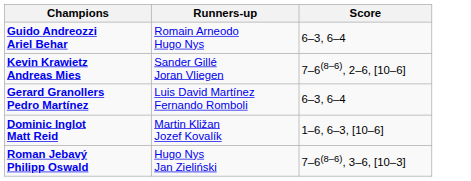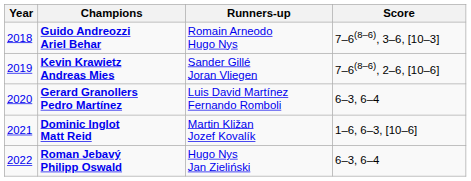 <table class="wikitable">
 <tr>
+<th style="width:40px">Year</th>
 <th style="width:200px">Champions</th>
 <th style="width:200px">Runners-up</th>
 <th style="width:180px" class="unsortable">Score</th>
 </tr>
 <tr>
+<td><a href='#'>2018</a></td>
 <td> <strong><a href='#'>Guido Andreozzi</a></strong><br> <strong><a href='#'>Ariel Behar</a></strong></td>
 <td> <a href='#'>Romain Arneodo</a><br> <a href='#'>Hugo Nys</a></td>
-<td>6–3, 6–4</td>
+<td>7–6<sup>(8–6)</sup>, 3–6, [10–3]</td>
 </tr>
 <tr>
+<td><a href='#'>2019</a></td>
 <td> <strong><a href='#'>Kevin Krawietz</a></strong><br> <strong><a href='#'>Andreas Mies</a></strong></td>
 <td> <a href='#'>Sander Gillé</a><br> <a href='#'>Joran Vliegen</a></td>
 <td>7–6<sup>(8–6)</sup>, 2–6, [10–6]</td>
 </tr>
 <tr>
+<td><a href='#'>2020</a></td>
 <td> <strong><a href='#'>Gerard Granollers</a></strong><br> <strong><a href='#'>Pedro Martínez</a></strong></td>
 <td> <a href='#'>Luis David Martínez</a><br> <a href='#'>Fernando Romboli</a></td>
 <td>6–3, 6–4</td>
 </tr>
 <tr>
+<td><a href='#'>2021</a></td>
 <td> <strong><a href='#'>Dominic Inglot</a></strong><br> <strong><a href='#'>Matt Reid</a></strong></td>
 <td> <a href='#'>Martin Kližan</a><br> <a href='#'>Jozef Kovalík</a></td>
 <td>1–6, 6–3, [10–6]</td>
 </tr>
 <tr>
+<td><a href='#'>2022</a></td>
 <td> <strong><a href='#'>Roman Jebavý</a></strong><br> <strong><a href='#'>Philipp Oswald</a></strong></td>
 <td> <a href='#'>Hugo Nys</a> <br>  <a href='#'>Jan Zieliński</a></td>
-<td>7–6<sup>(8–6)</sup>, 3–6, [10–3]</td>
+<td>6–3, 6–4</td>
 </tr>
 </table>
